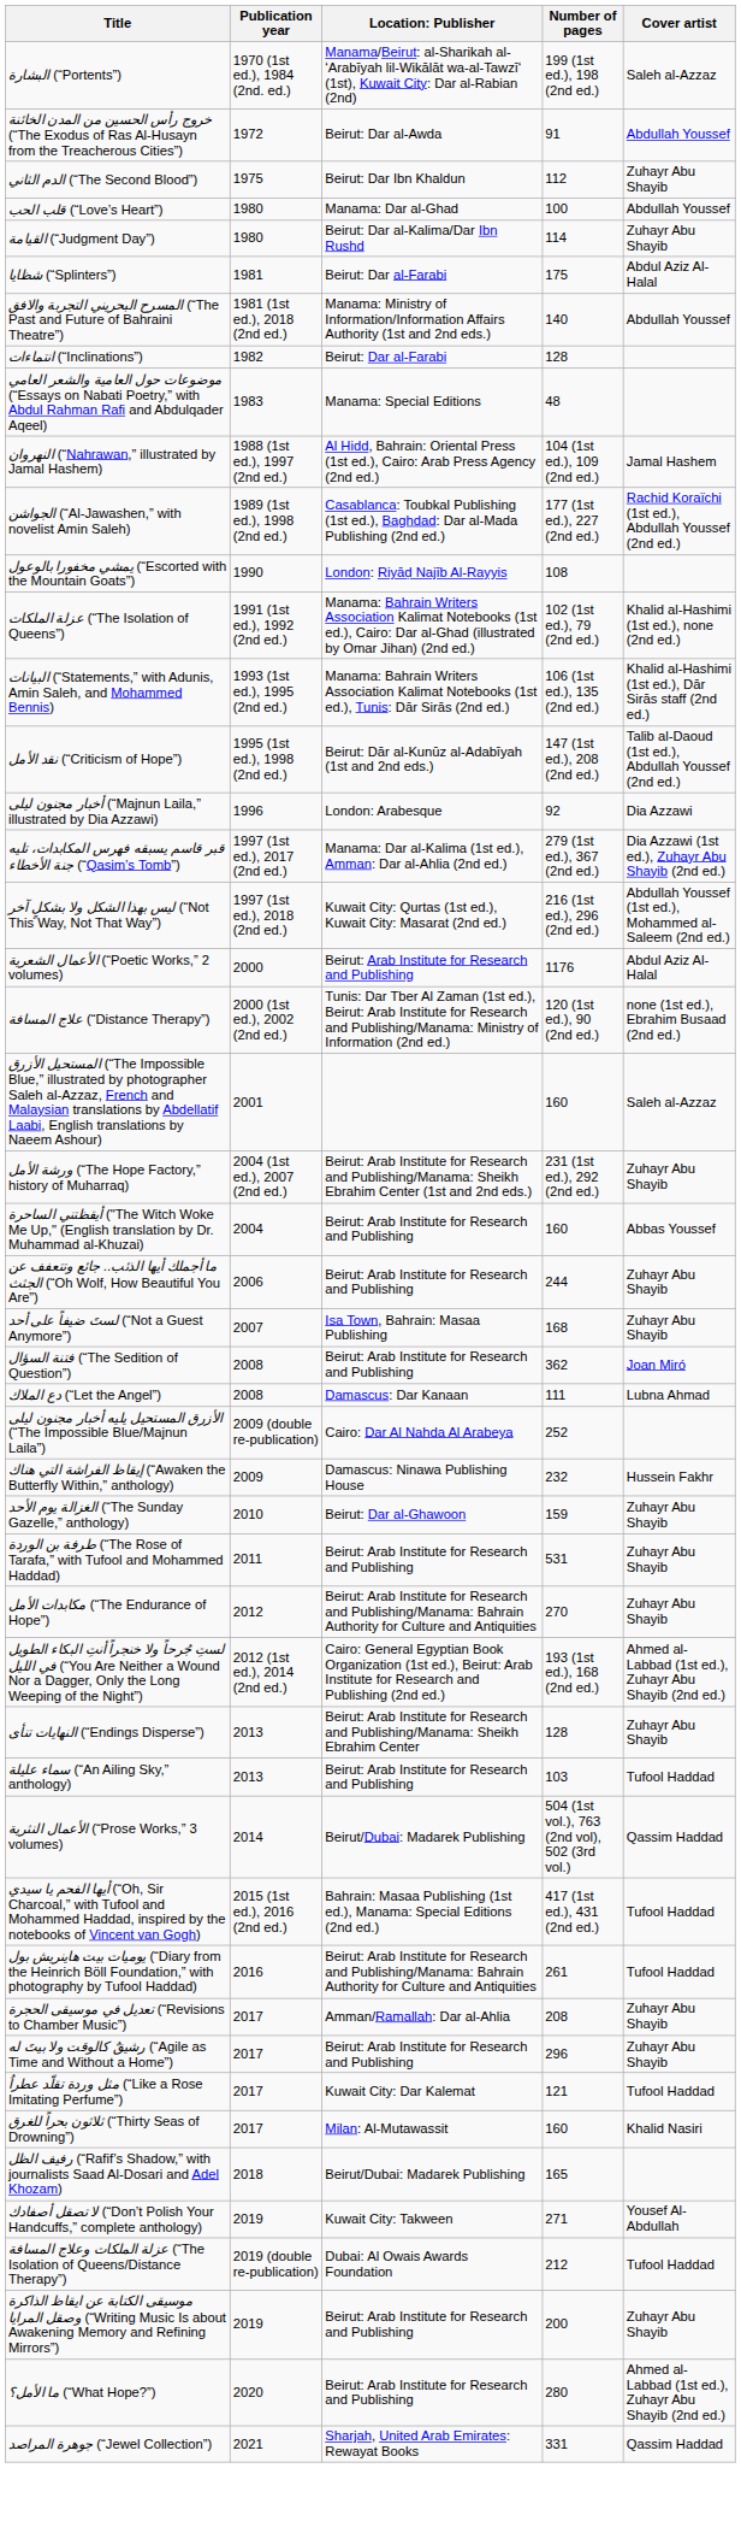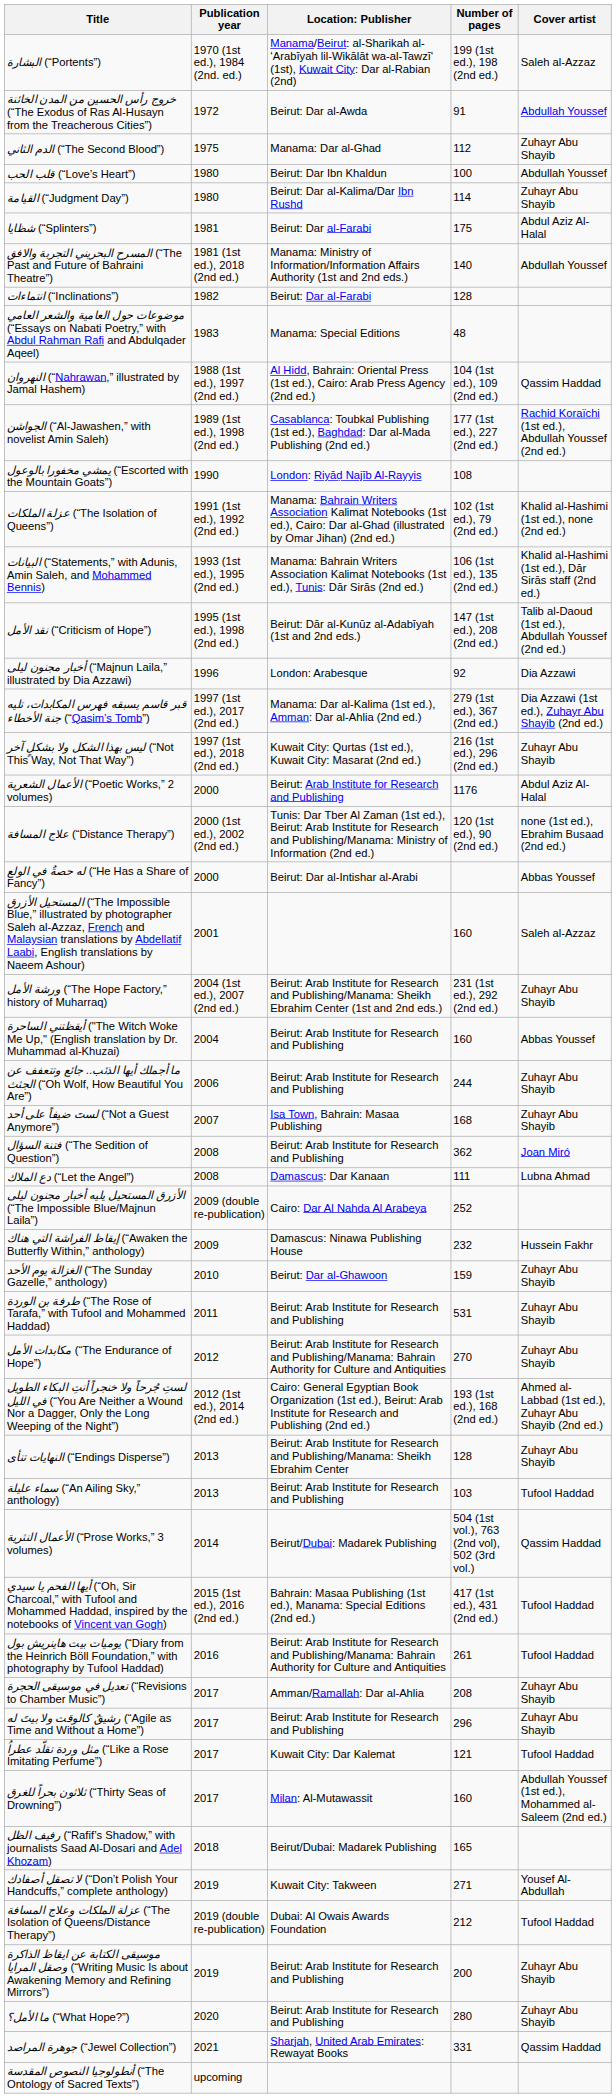 <table class="wikitable">
 <tr>
 <th>Title</th>
 <th>Publication year</th>
 <th>Location: Publisher</th>
 <th>Number of pages</th>
 <th>Cover artist</th>
 </tr>
 <tr>
 <td><em>البشارة</em> (“Portents”)</td>
 <td>1970 (1st ed.), 1984 (2nd. ed.)</td>
 <td><a href='#'>Manama</a>/<a href='#'>Beirut</a>: al-Sharikah al-ʻArabīyah lil-Wikālāt wa-al-Tawzīʻ (1st), <a href='#'>Kuwait City</a>: Dar al-Rabian (2nd)</td>
 <td>199 (1st ed.), 198 (2nd ed.)</td>
 <td>Saleh al-Azzaz</td>
 </tr>
 <tr>
 <td><em>خروج رأس الحسين من المدن الخائنة</em> (“The Exodus of Ras Al-Husayn from the Treacherous Cities”)</td>
 <td>1972</td>
 <td>Beirut: Dar al-Awda</td>
 <td>91</td>
 <td><a href='#'>Abdullah Youssef</a></td>
 </tr>
 <tr>
 <td><em>الدم الثاني</em> (“The Second Blood”)</td>
 <td>1975</td>
-<td>Beirut: Dar Ibn Khaldun</td>
+<td>Manama: Dar al-Ghad</td>
 <td>112</td>
 <td>Zuhayr Abu Shayib</td>
 </tr>
 <tr>
 <td><em>قلب الحب</em> (“Love’s Heart”)</td>
 <td>1980</td>
-<td>Manama: Dar al-Ghad</td>
+<td>Beirut: Dar Ibn Khaldun</td>
 <td>100</td>
 <td>Abdullah Youssef</td>
 </tr>
 <tr>
 <td><em>القيامة</em> (“Judgment Day”)</td>
 <td>1980</td>
 <td>Beirut: Dar al-Kalima/Dar <a href='#'>Ibn Rushd</a></td>
 <td>114</td>
 <td>Zuhayr Abu Shayib</td>
 </tr>
 <tr>
 <td><em>شظايا</em> (“Splinters”)</td>
 <td>1981</td>
 <td>Beirut: Dar <a href='#'>al-Farabi</a></td>
 <td>175</td>
 <td>Abdul Aziz Al-Halal</td>
 </tr>
 <tr>
 <td><em>المسرح البحريني التجربة والافق</em> (“The Past and Future of Bahraini Theatre”)</td>
 <td>1981 (1st ed.), 2018 (2nd ed.)</td>
 <td>Manama: Ministry of Information/Information Affairs Authority (1st and 2nd eds.)</td>
 <td>140</td>
 <td>Abdullah Youssef</td>
 </tr>
 <tr>
 <td><em>انتماءات</em> (“Inclinations”)</td>
 <td>1982</td>
 <td>Beirut: <a href='#'>Dar al-Farabi</a></td>
 <td>128</td>
 <td></td>
 </tr>
 <tr>
 <td><em>موضوعات حول العامية والشعر العامي</em> (“Essays on Nabati Poetry,” with <a href='#'>Abdul Rahman Rafi</a> and Abdulqader Aqeel)</td>
 <td>1983</td>
 <td>Manama: Special Editions</td>
 <td>48</td>
 <td></td>
 </tr>
 <tr>
 <td><em>النهروان</em> (“<a href='#'>Nahrawan</a>,” illustrated by Jamal Hashem)</td>
 <td>1988 (1st ed.), 1997 (2nd ed.)</td>
 <td><a href='#'>Al Hidd</a>, Bahrain: Oriental Press (1st ed.), Cairo: Arab Press Agency (2nd ed.)</td>
 <td>104 (1st ed.), 109 (2nd ed.)</td>
-<td>Jamal Hashem</td>
+<td>Qassim Haddad</td>
 </tr>
 <tr>
 <td><em>الجواشن</em> (“Al-Jawashen,” with novelist Amin Saleh)</td>
 <td>1989 (1st ed.), 1998 (2nd ed.)</td>
 <td><a href='#'>Casablanca</a>: Toubkal Publishing (1st ed.), <a href='#'>Baghdad</a>: Dar al-Mada Publishing (2nd ed.)</td>
 <td>177 (1st ed.), 227 (2nd ed.)</td>
 <td><a href='#'>Rachid Koraïchi</a> (1st ed.), Abdullah Youssef (2nd ed.)</td>
 </tr>
 <tr>
 <td><em>يمشي مخفورا بالوعول</em> (“Escorted with the Mountain Goats”)</td>
 <td>1990</td>
 <td><a href='#'>London</a>: <a href='#'>Riyāḍ Najīb Al-Rayyis</a></td>
 <td>108</td>
 <td></td>
 </tr>
 <tr>
 <td><em>عزلة الملكات</em> (“The Isolation of Queens”)</td>
 <td>1991 (1st ed.), 1992 (2nd ed.)</td>
 <td>Manama: <a href='#'>Bahrain Writers Association</a> Kalimat Notebooks (1st ed.), Cairo: Dar al-Ghad (illustrated by Omar Jihan) (2nd ed.)</td>
 <td>102 (1st ed.), 79 (2nd ed.)</td>
 <td>Khalid al-Hashimi (1st ed.), none (2nd ed.)</td>
 </tr>
 <tr>
 <td><em>البيانات</em> (“Statements,” with Adunis, Amin Saleh, and <a href='#'>Mohammed Bennis</a>)</td>
 <td>1993 (1st ed.), 1995 (2nd ed.)</td>
 <td>Manama: Bahrain Writers Association Kalimat Notebooks (1st ed.), <a href='#'>Tunis</a>: Dār Sirās (2nd ed.)</td>
 <td>106 (1st ed.), 135 (2nd ed.)</td>
 <td>Khalid al-Hashimi (1st ed.), Dār Sirās staff (2nd ed.)</td>
 </tr>
 <tr>
 <td><em>نقد الأمل</em> (“Criticism of Hope”)</td>
 <td>1995 (1st ed.), 1998 (2nd ed.)</td>
 <td>Beirut: Dār al-Kunūz al-Adabīyah (1st and 2nd eds.)</td>
 <td>147 (1st ed.), 208 (2nd ed.)</td>
 <td>Talib al-Daoud (1st ed.), Abdullah Youssef (2nd ed.)</td>
 </tr>
 <tr>
 <td><em>أخبار مجنون ليلى</em> (“Majnun Laila,” illustrated by Dia Azzawi)</td>
 <td>1996</td>
 <td>London: Arabesque</td>
 <td>92</td>
 <td>Dia Azzawi</td>
 </tr>
 <tr>
 <td><em>قبر قاسم يسبقه فهرس المكابدات، تليه جنة الأخطاء</em> (“<a href='#'>Qasim’s Tomb</a>”)</td>
 <td>1997 (1st ed.), 2017 (2nd ed.)</td>
 <td>Manama: Dar al-Kalima (1st ed.), <a href='#'>Amman</a>: Dar al-Ahlia (2nd ed.)</td>
 <td>279 (1st ed.), 367 (2nd ed.)</td>
 <td>Dia Azzawi (1st ed.), <a href='#'>Zuhayr Abu Shayib</a> (2nd ed.)</td>
 </tr>
 <tr>
 <td><em>ليس بهذا الشكل ولا بشكلٍ آخر</em> (“Not This Way, Not That Way”)</td>
 <td>1997 (1st ed.), 2018 (2nd ed.)</td>
 <td>Kuwait City: Qurtas (1st ed.), Kuwait City: Masarat (2nd ed.)</td>
 <td>216 (1st ed.), 296 (2nd ed.)</td>
-<td>Abdullah Youssef (1st ed.), Mohammed al-Saleem (2nd ed.)</td>
+<td>Zuhayr Abu Shayib</td>
 </tr>
 <tr>
 <td><em>الأعمال الشعرية</em> (“Poetic Works,” 2 volumes)</td>
 <td>2000</td>
 <td>Beirut: <a href='#'>Arab Institute for Research and Publishing</a></td>
 <td>1176</td>
 <td>Abdul Aziz Al-Halal</td>
 </tr>
 <tr>
 <td><em>علاج المسافة</em> (“Distance Therapy”)</td>
 <td>2000 (1st ed.), 2002 (2nd ed.)</td>
 <td>Tunis: Dar Tber Al Zaman (1st ed.), Beirut: Arab Institute for Research and Publishing/Manama: Ministry of Information (2nd ed.)</td>
 <td>120 (1st ed.), 90 (2nd ed.)</td>
 <td>none (1st ed.), Ebrahim Busaad (2nd ed.)</td>
+</tr>
+<tr>
+<td><em>له حصةٌ في الولع</em> (“He Has a Share of Fancy”)</td>
+<td>2000</td>
+<td>Beirut: Dar al-Intishar al-Arabi</td>
+<td></td>
+<td>Abbas Youssef</td>
 </tr>
 <tr>
 <td><em>المستحيل الأزرق</em> (“The Impossible Blue,” illustrated by photographer Saleh al-Azzaz, <a href='#'>French</a> and <a href='#'>Malaysian</a> translations by <a href='#'>Abdellatif Laabi</a>, English translations by Naeem Ashour)</td>
 <td>2001</td>
 <td></td>
 <td>160</td>
 <td>Saleh al-Azzaz</td>
 </tr>
 <tr>
 <td><em>ورشة الأمل</em> (“The Hope Factory,” history of Muharraq)</td>
 <td>2004 (1st ed.), 2007 (2nd ed.)</td>
 <td>Beirut: Arab Institute for Research and Publishing/Manama: Sheikh Ebrahim Center (1st and 2nd eds.)</td>
 <td>231 (1st ed.), 292 (2nd ed.)</td>
 <td>Zuhayr Abu Shayib</td>
 </tr>
 <tr>
 <td><em>أيقظتني الساحرة</em> ("The Witch Woke Me Up," (English translation by Dr. Muhammad al-Khuzai)</td>
 <td>2004</td>
 <td>Beirut: Arab Institute for Research and Publishing</td>
 <td>160</td>
 <td>Abbas Youssef</td>
 </tr>
 <tr>
 <td><em>ما أجملك أيها الذئب.. جائع وتتعفف عن الجثث</em> (“Oh Wolf, How Beautiful You Are”)</td>
 <td>2006</td>
 <td>Beirut: Arab Institute for Research and Publishing</td>
 <td>244</td>
 <td>Zuhayr Abu Shayib</td>
 </tr>
 <tr>
 <td><em>لستَ ضيفاً على أحد</em> (“Not a Guest Anymore”)</td>
 <td>2007</td>
 <td><a href='#'>Isa Town</a>, Bahrain: Masaa Publishing</td>
 <td>168</td>
 <td>Zuhayr Abu Shayib</td>
 </tr>
 <tr>
 <td><em>فتنة السؤال</em> (“The Sedition of Question”)</td>
 <td>2008</td>
 <td>Beirut: Arab Institute for Research and Publishing</td>
 <td>362</td>
 <td><a href='#'>Joan Miró</a></td>
 </tr>
 <tr>
 <td><em>دع الملاك</em> (“Let the Angel”)</td>
 <td>2008</td>
 <td><a href='#'>Damascus</a>: Dar Kanaan</td>
 <td>111</td>
 <td>Lubna Ahmad</td>
 </tr>
 <tr>
 <td><em>الأزرق المستحيل يليه أخبار مجنون ليلى</em> (“The Impossible Blue/Majnun Laila”)</td>
 <td>2009 (double re-publication)</td>
 <td>Cairo: <a href='#'>Dar Al Nahda Al Arabeya</a></td>
 <td>252</td>
 <td></td>
 </tr>
 <tr>
 <td><em>إيقاظ الفراشة التي هناك</em> (“Awaken the Butterfly Within,” anthology)</td>
 <td>2009</td>
 <td>Damascus: Ninawa Publishing House</td>
 <td>232</td>
 <td>Hussein Fakhr</td>
 </tr>
 <tr>
 <td><em>الغزالة يوم الأحد</em> (“The Sunday Gazelle,” anthology)</td>
 <td>2010</td>
 <td>Beirut: <a href='#'>Dar al-Ghawoon</a></td>
 <td>159</td>
 <td>Zuhayr Abu Shayib</td>
 </tr>
 <tr>
 <td><em>طرفة بن الوردة</em> (“The Rose of Tarafa,” with Tufool and Mohammed Haddad)</td>
 <td>2011</td>
 <td>Beirut: Arab Institute for Research and Publishing</td>
 <td>531</td>
 <td>Zuhayr Abu Shayib</td>
 </tr>
 <tr>
 <td><em>مكابدات الأمل</em> (“The Endurance of Hope”)</td>
 <td>2012</td>
 <td>Beirut: Arab Institute for Research and Publishing/Manama: Bahrain Authority for Culture and Antiquities</td>
 <td>270</td>
 <td>Zuhayr Abu Shayib</td>
 </tr>
 <tr>
 <td><em>لستِ جُرحاً ولا خنجراً أنتِ البكاء الطويل في الليل</em> (“You Are Neither a Wound Nor a Dagger, Only the Long Weeping of the Night”)</td>
 <td>2012 (1st ed.), 2014 (2nd ed.)</td>
 <td>Cairo: General Egyptian Book Organization (1st ed.), Beirut: Arab Institute for Research and Publishing (2nd ed.)</td>
 <td>193 (1st ed.), 168 (2nd ed.)</td>
 <td>Ahmed al-Labbad (1st ed.), Zuhayr Abu Shayib (2nd ed.)</td>
 </tr>
 <tr>
 <td><em>النهايات تنأى</em> (“Endings Disperse”)</td>
 <td>2013</td>
 <td>Beirut: Arab Institute for Research and Publishing/Manama: Sheikh Ebrahim Center</td>
 <td>128</td>
 <td>Zuhayr Abu Shayib</td>
 </tr>
 <tr>
 <td><em>سماء عليلة</em> (“An Ailing Sky,” anthology)</td>
 <td>2013</td>
 <td>Beirut: Arab Institute for Research and Publishing</td>
 <td>103</td>
 <td>Tufool Haddad</td>
 </tr>
 <tr>
 <td><em>الأعمال النثرية</em> (“Prose Works,” 3 volumes)</td>
 <td>2014</td>
 <td>Beirut/<a href='#'>Dubai</a>: Madarek Publishing</td>
 <td>504 (1st vol.), 763 (2nd vol), 502 (3rd vol.)</td>
 <td>Qassim Haddad</td>
 </tr>
 <tr>
 <td><em>أيها الفحم يا سيدي</em> (“Oh, Sir Charcoal,” with Tufool and Mohammed Haddad, inspired by the notebooks of <a href='#'>Vincent van Gogh</a>)</td>
 <td>2015 (1st ed.), 2016 (2nd ed.)</td>
 <td>Bahrain: Masaa Publishing (1st ed.), Manama: Special Editions (2nd ed.)</td>
 <td>417 (1st ed.), 431 (2nd ed.)</td>
 <td>Tufool Haddad</td>
 </tr>
 <tr>
 <td><em>يوميات بيت هاينريش بول</em> (“Diary from the Heinrich Böll Foundation,” with photography by Tufool Haddad)</td>
 <td>2016</td>
 <td>Beirut: Arab Institute for Research and Publishing/Manama: Bahrain Authority for Culture and Antiquities</td>
 <td>261</td>
 <td>Tufool Haddad</td>
 </tr>
 <tr>
 <td><em>تعديل في موسيقى الحجرة</em> (“Revisions to Chamber Music”)</td>
 <td>2017</td>
 <td>Amman/<a href='#'>Ramallah</a>: Dar al-Ahlia</td>
 <td>208</td>
 <td>Zuhayr Abu Shayib</td>
 </tr>
 <tr>
 <td><em>رشيقٌ كالوقت ولا بيتَ له</em> (“Agile as Time and Without a Home”)</td>
 <td>2017</td>
 <td>Beirut: Arab Institute for Research and Publishing</td>
 <td>296</td>
 <td>Zuhayr Abu Shayib</td>
 </tr>
 <tr>
 <td><em>مثل وردة تقلّد عطراُ</em> (“Like a Rose Imitating Perfume”)</td>
 <td>2017</td>
 <td>Kuwait City: Dar Kalemat</td>
 <td>121</td>
 <td>Tufool Haddad</td>
 </tr>
 <tr>
 <td><em>ثلاثون بحراً للغرق</em> (“Thirty Seas of Drowning”)</td>
 <td>2017</td>
 <td><a href='#'>Milan</a>: Al-Mutawassit</td>
 <td>160</td>
-<td>Khalid Nasiri</td>
+<td>Abdullah Youssef (1st ed.), Mohammed al-Saleem (2nd ed.)</td>
 </tr>
 <tr>
 <td><em>رفيف الظل</em> (“Rafif’s Shadow,” with journalists Saad Al-Dosari and <a href='#'>Adel Khozam</a>)</td>
 <td>2018</td>
 <td>Beirut/Dubai: Madarek Publishing</td>
 <td>165</td>
 <td></td>
 </tr>
 <tr>
 <td><em>لا تصقل أصفادك</em> (“Don’t Polish Your Handcuffs,” complete anthology)</td>
 <td>2019</td>
 <td>Kuwait City: Takween</td>
 <td>271</td>
 <td>Yousef Al-Abdullah</td>
 </tr>
 <tr>
 <td><em>عزلة الملكات وعلاج المسافة</em> (“The Isolation of Queens/Distance Therapy”)</td>
 <td>2019 (double re-publication)</td>
 <td>Dubai: Al Owais Awards Foundation</td>
 <td>212</td>
 <td>Tufool Haddad</td>
 </tr>
 <tr>
 <td><em>موسيقى الكتابة عن ايقاظ الذاكرة وصقل المرايا</em> (“Writing Music Is about Awakening Memory and Refining Mirrors”)</td>
 <td>2019</td>
 <td>Beirut: Arab Institute for Research and Publishing</td>
 <td>200</td>
 <td>Zuhayr Abu Shayib</td>
 </tr>
 <tr>
 <td><em>ما الأمل؟</em> (“What Hope?”)</td>
 <td>2020</td>
 <td>Beirut: Arab Institute for Research and Publishing</td>
 <td>280</td>
-<td>Ahmed al-Labbad (1st ed.), Zuhayr Abu Shayib (2nd ed.)</td>
+<td>Zuhayr Abu Shayib</td>
 </tr>
 <tr>
 <td><em>جوهرة المراصد</em> (“Jewel Collection”)</td>
 <td>2021</td>
 <td><a href='#'>Sharjah</a>, <a href='#'>United Arab Emirates</a>: Rewayat Books</td>
 <td>331</td>
 <td>Qassim Haddad</td>
 </tr>
+<tr>
+<td><em>أنطولوجيا النصوص المقدسة</em> (“The Ontology of Sacred Texts”)</td>
+<td>upcoming</td>
+<td></td>
+<td></td>
+<td></td>
+</tr>
 </table>
